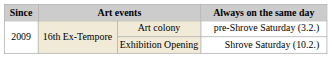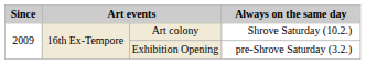 <table class="wikitable plainrowheaders" cellpadding="3" cellspacing="0" border="1" style="background:#fff; font-size:86%; line-height:16px; border:grey solid 1px; border-collapse:collapse;">
 <tr>
 <th scope="col" style="background:#ccc; width:40px;">Since</th>
 <th scope="col" style="background:#ccc; width:220px;" colspan=2>Art events</th>
 <th scope="col" style="background:#ccc; width:168px;">Always on the same day</th>
 </tr>
 <tr>
 <td align=center rowspan=2>2009</td>
 <td align=center bgcolor=#F0EAD6 rowspan=2>16th Ex-Tempore</td>
 <td align=center bgcolor=#F0EAD6 bgcolor=#F0EAD6 width=110>Art colony</td>
-<td align=right>pre-Shrove Saturday (3.2.)  </td>
+<td align=right>Shrove Saturday (10.2.)  </td>
 </tr>
 <tr>
 <td align=center bgcolor=#F0EAD6 width=110>Exhibition Opening</td>
-<td align=right>Shrove Saturday (10.2.)  </td>
+<td align=right>pre-Shrove Saturday (3.2.)  </td>
 </tr>
 </table>
